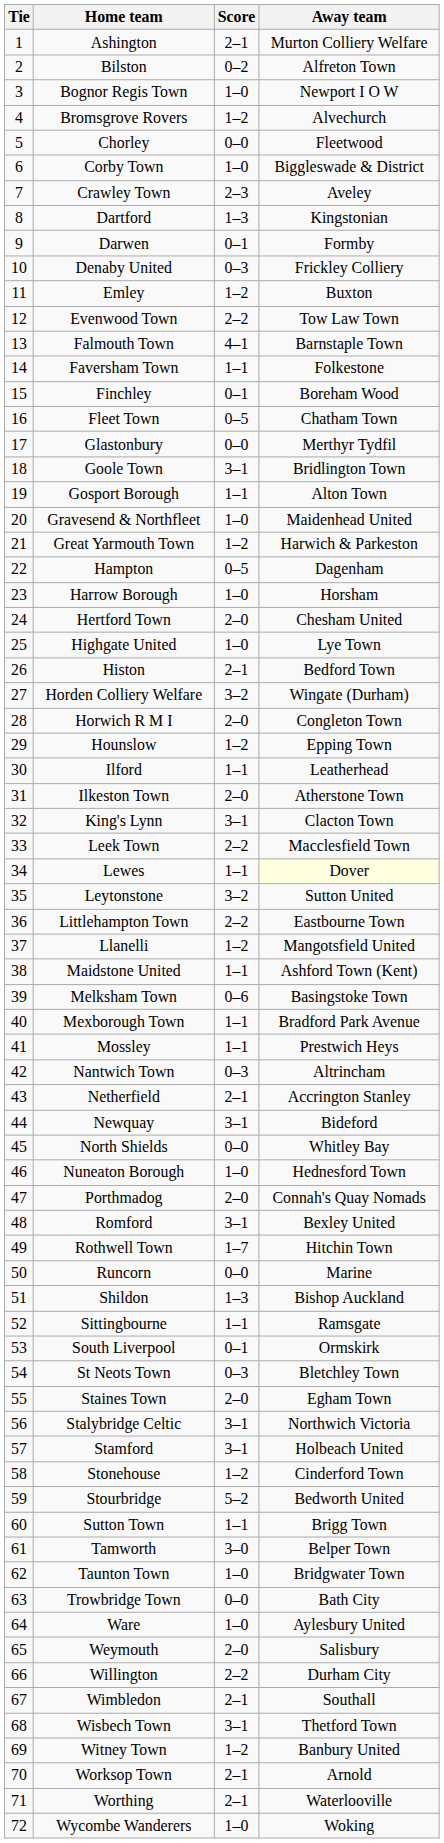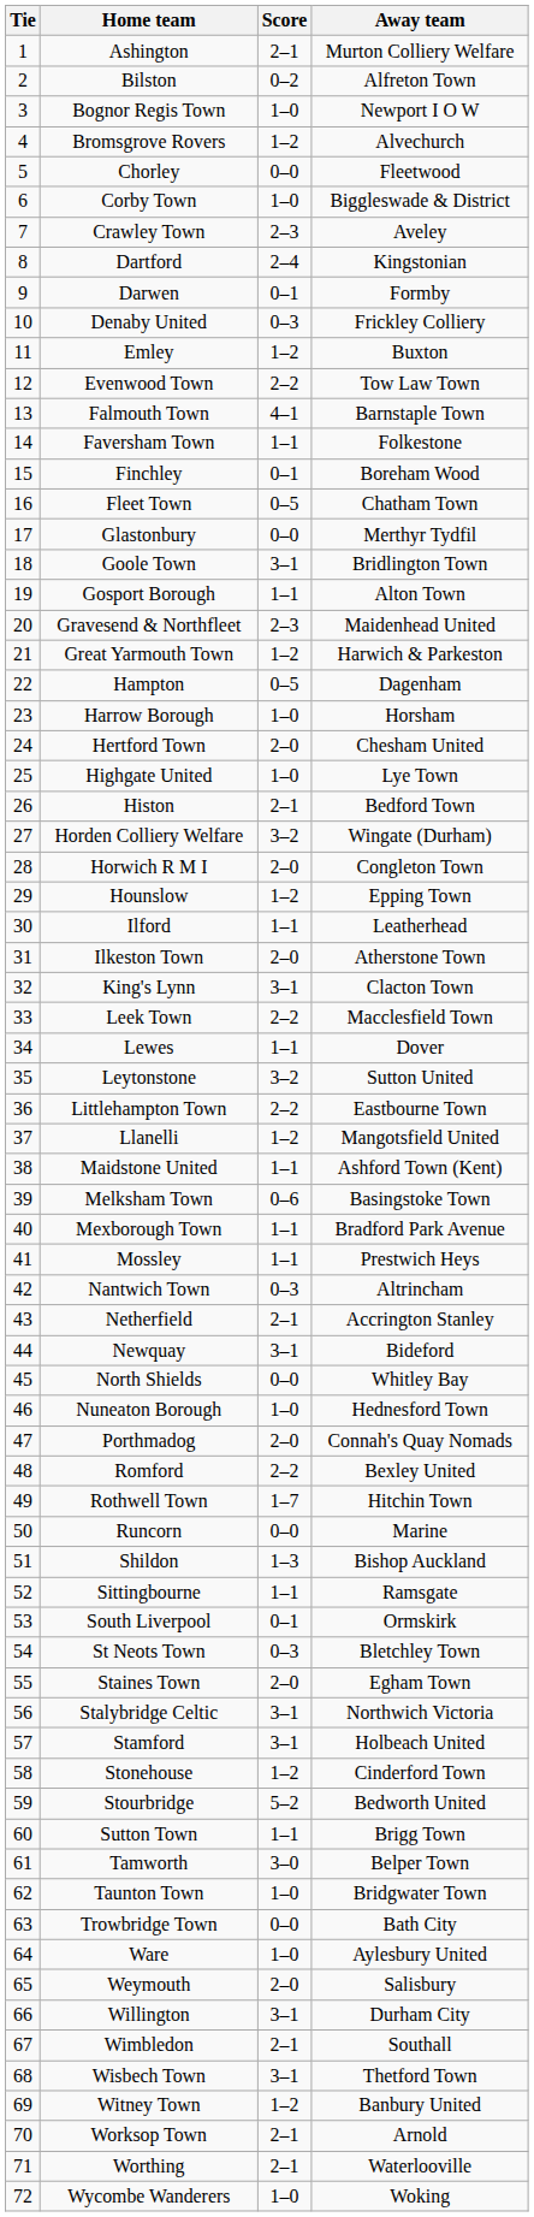 <table class="wikitable" style="text-align:center;">
 <tr>
 <th width=20>Tie</th>
 <th width=175>Home team</th>
 <th width=20>Score</th>
 <th width=175>Away team</th>
 </tr>
 <tr>
 <td>1</td>
 <td>Ashington</td>
 <td>2–1</td>
 <td>Murton Colliery Welfare</td>
 </tr>
 <tr>
 <td>2</td>
 <td>Bilston</td>
 <td>0–2</td>
 <td>Alfreton Town</td>
 </tr>
 <tr>
 <td>3</td>
 <td>Bognor Regis Town</td>
 <td>1–0</td>
 <td>Newport I O W</td>
 </tr>
 <tr>
 <td>4</td>
 <td>Bromsgrove Rovers</td>
 <td>1–2</td>
 <td>Alvechurch</td>
 </tr>
 <tr>
 <td>5</td>
 <td>Chorley</td>
 <td>0–0</td>
 <td>Fleetwood</td>
 </tr>
 <tr>
 <td>6</td>
 <td>Corby Town</td>
 <td>1–0</td>
 <td>Biggleswade & District</td>
 </tr>
 <tr>
 <td>7</td>
 <td>Crawley Town</td>
 <td>2–3</td>
 <td>Aveley</td>
 </tr>
 <tr>
 <td>8</td>
 <td>Dartford</td>
-<td>1–3</td>
+<td>2–4</td>
 <td>Kingstonian</td>
 </tr>
 <tr>
 <td>9</td>
 <td>Darwen</td>
 <td>0–1</td>
 <td>Formby</td>
 </tr>
 <tr>
 <td>10</td>
 <td>Denaby United</td>
 <td>0–3</td>
 <td>Frickley Colliery</td>
 </tr>
 <tr>
 <td>11</td>
 <td>Emley</td>
 <td>1–2</td>
 <td>Buxton</td>
 </tr>
 <tr>
 <td>12</td>
 <td>Evenwood Town</td>
 <td>2–2</td>
 <td>Tow Law Town</td>
 </tr>
 <tr>
 <td>13</td>
 <td>Falmouth Town</td>
 <td>4–1</td>
 <td>Barnstaple Town</td>
 </tr>
 <tr>
 <td>14</td>
 <td>Faversham Town</td>
 <td>1–1</td>
 <td>Folkestone</td>
 </tr>
 <tr>
 <td>15</td>
 <td>Finchley</td>
 <td>0–1</td>
 <td>Boreham Wood</td>
 </tr>
 <tr>
 <td>16</td>
 <td>Fleet Town</td>
 <td>0–5</td>
 <td>Chatham Town</td>
 </tr>
 <tr>
 <td>17</td>
 <td>Glastonbury</td>
 <td>0–0</td>
 <td>Merthyr Tydfil</td>
 </tr>
 <tr>
 <td>18</td>
 <td>Goole Town</td>
 <td>3–1</td>
 <td>Bridlington Town</td>
 </tr>
 <tr>
 <td>19</td>
 <td>Gosport Borough</td>
 <td>1–1</td>
 <td>Alton Town</td>
 </tr>
 <tr>
 <td>20</td>
 <td>Gravesend & Northfleet</td>
-<td>1–0</td>
+<td>2–3</td>
 <td>Maidenhead United</td>
 </tr>
 <tr>
 <td>21</td>
 <td>Great Yarmouth Town</td>
 <td>1–2</td>
 <td>Harwich & Parkeston</td>
 </tr>
 <tr>
 <td>22</td>
 <td>Hampton</td>
 <td>0–5</td>
 <td>Dagenham</td>
 </tr>
 <tr>
 <td>23</td>
 <td>Harrow Borough</td>
 <td>1–0</td>
 <td>Horsham</td>
 </tr>
 <tr>
 <td>24</td>
 <td>Hertford Town</td>
 <td>2–0</td>
 <td>Chesham United</td>
 </tr>
 <tr>
 <td>25</td>
 <td>Highgate United</td>
 <td>1–0</td>
 <td>Lye Town</td>
 </tr>
 <tr>
 <td>26</td>
 <td>Histon</td>
 <td>2–1</td>
 <td>Bedford Town</td>
 </tr>
 <tr>
 <td>27</td>
 <td>Horden Colliery Welfare</td>
 <td>3–2</td>
 <td>Wingate (Durham)</td>
 </tr>
 <tr>
 <td>28</td>
 <td>Horwich R M I</td>
 <td>2–0</td>
 <td>Congleton Town</td>
 </tr>
 <tr>
 <td>29</td>
 <td>Hounslow</td>
 <td>1–2</td>
 <td>Epping Town</td>
 </tr>
 <tr>
 <td>30</td>
 <td>Ilford</td>
 <td>1–1</td>
 <td>Leatherhead</td>
 </tr>
 <tr>
 <td>31</td>
 <td>Ilkeston Town</td>
 <td>2–0</td>
 <td>Atherstone Town</td>
 </tr>
 <tr>
 <td>32</td>
 <td>King's Lynn</td>
 <td>3–1</td>
 <td>Clacton Town</td>
 </tr>
 <tr>
 <td>33</td>
 <td>Leek Town</td>
 <td>2–2</td>
 <td>Macclesfield Town</td>
 </tr>
 <tr>
 <td>34</td>
 <td>Lewes</td>
 <td>1–1</td>
-<td style="background: lightyellow;">Dover</td>
+<td>Dover</td>
 </tr>
 <tr>
 <td>35</td>
 <td>Leytonstone</td>
 <td>3–2</td>
 <td>Sutton United</td>
 </tr>
 <tr>
 <td>36</td>
 <td>Littlehampton Town</td>
 <td>2–2</td>
 <td>Eastbourne Town</td>
 </tr>
 <tr>
 <td>37</td>
 <td>Llanelli</td>
 <td>1–2</td>
 <td>Mangotsfield United</td>
 </tr>
 <tr>
 <td>38</td>
 <td>Maidstone United</td>
 <td>1–1</td>
 <td>Ashford Town (Kent)</td>
 </tr>
 <tr>
 <td>39</td>
 <td>Melksham Town</td>
 <td>0–6</td>
 <td>Basingstoke Town</td>
 </tr>
 <tr>
 <td>40</td>
 <td>Mexborough Town</td>
 <td>1–1</td>
 <td>Bradford Park Avenue</td>
 </tr>
 <tr>
 <td>41</td>
 <td>Mossley</td>
 <td>1–1</td>
 <td>Prestwich Heys</td>
 </tr>
 <tr>
 <td>42</td>
 <td>Nantwich Town</td>
 <td>0–3</td>
 <td>Altrincham</td>
 </tr>
 <tr>
 <td>43</td>
 <td>Netherfield</td>
 <td>2–1</td>
 <td>Accrington Stanley</td>
 </tr>
 <tr>
 <td>44</td>
 <td>Newquay</td>
 <td>3–1</td>
 <td>Bideford</td>
 </tr>
 <tr>
 <td>45</td>
 <td>North Shields</td>
 <td>0–0</td>
 <td>Whitley Bay</td>
 </tr>
 <tr>
 <td>46</td>
 <td>Nuneaton Borough</td>
 <td>1–0</td>
 <td>Hednesford Town</td>
 </tr>
 <tr>
 <td>47</td>
 <td>Porthmadog</td>
 <td>2–0</td>
 <td>Connah's Quay Nomads</td>
 </tr>
 <tr>
 <td>48</td>
 <td>Romford</td>
-<td>3–1</td>
+<td>2–2</td>
 <td>Bexley United</td>
 </tr>
 <tr>
 <td>49</td>
 <td>Rothwell Town</td>
 <td>1–7</td>
 <td>Hitchin Town</td>
 </tr>
 <tr>
 <td>50</td>
 <td>Runcorn</td>
 <td>0–0</td>
 <td>Marine</td>
 </tr>
 <tr>
 <td>51</td>
 <td>Shildon</td>
 <td>1–3</td>
 <td>Bishop Auckland</td>
 </tr>
 <tr>
 <td>52</td>
 <td>Sittingbourne</td>
 <td>1–1</td>
 <td>Ramsgate</td>
 </tr>
 <tr>
 <td>53</td>
 <td>South Liverpool</td>
 <td>0–1</td>
 <td>Ormskirk</td>
 </tr>
 <tr>
 <td>54</td>
 <td>St Neots Town</td>
 <td>0–3</td>
 <td>Bletchley Town</td>
 </tr>
 <tr>
 <td>55</td>
 <td>Staines Town</td>
 <td>2–0</td>
 <td>Egham Town</td>
 </tr>
 <tr>
 <td>56</td>
 <td>Stalybridge Celtic</td>
 <td>3–1</td>
 <td>Northwich Victoria</td>
 </tr>
 <tr>
 <td>57</td>
 <td>Stamford</td>
 <td>3–1</td>
 <td>Holbeach United</td>
 </tr>
 <tr>
 <td>58</td>
 <td>Stonehouse</td>
 <td>1–2</td>
 <td>Cinderford Town</td>
 </tr>
 <tr>
 <td>59</td>
 <td>Stourbridge</td>
 <td>5–2</td>
 <td>Bedworth United</td>
 </tr>
 <tr>
 <td>60</td>
 <td>Sutton Town</td>
 <td>1–1</td>
 <td>Brigg Town</td>
 </tr>
 <tr>
 <td>61</td>
 <td>Tamworth</td>
 <td>3–0</td>
 <td>Belper Town</td>
 </tr>
 <tr>
 <td>62</td>
 <td>Taunton Town</td>
 <td>1–0</td>
 <td>Bridgwater Town</td>
 </tr>
 <tr>
 <td>63</td>
 <td>Trowbridge Town</td>
 <td>0–0</td>
 <td>Bath City</td>
 </tr>
 <tr>
 <td>64</td>
 <td>Ware</td>
 <td>1–0</td>
 <td>Aylesbury United</td>
 </tr>
 <tr>
 <td>65</td>
 <td>Weymouth</td>
 <td>2–0</td>
 <td>Salisbury</td>
 </tr>
 <tr>
 <td>66</td>
 <td>Willington</td>
-<td>2–2</td>
+<td>3–1</td>
 <td>Durham City</td>
 </tr>
 <tr>
 <td>67</td>
 <td>Wimbledon</td>
 <td>2–1</td>
 <td>Southall</td>
 </tr>
 <tr>
 <td>68</td>
 <td>Wisbech Town</td>
 <td>3–1</td>
 <td>Thetford Town</td>
 </tr>
 <tr>
 <td>69</td>
 <td>Witney Town</td>
 <td>1–2</td>
 <td>Banbury United</td>
 </tr>
 <tr>
 <td>70</td>
 <td>Worksop Town</td>
 <td>2–1</td>
 <td>Arnold</td>
 </tr>
 <tr>
 <td>71</td>
 <td>Worthing</td>
 <td>2–1</td>
 <td>Waterlooville</td>
 </tr>
 <tr>
 <td>72</td>
 <td>Wycombe Wanderers</td>
 <td>1–0</td>
 <td>Woking</td>
 </tr>
 </table>
